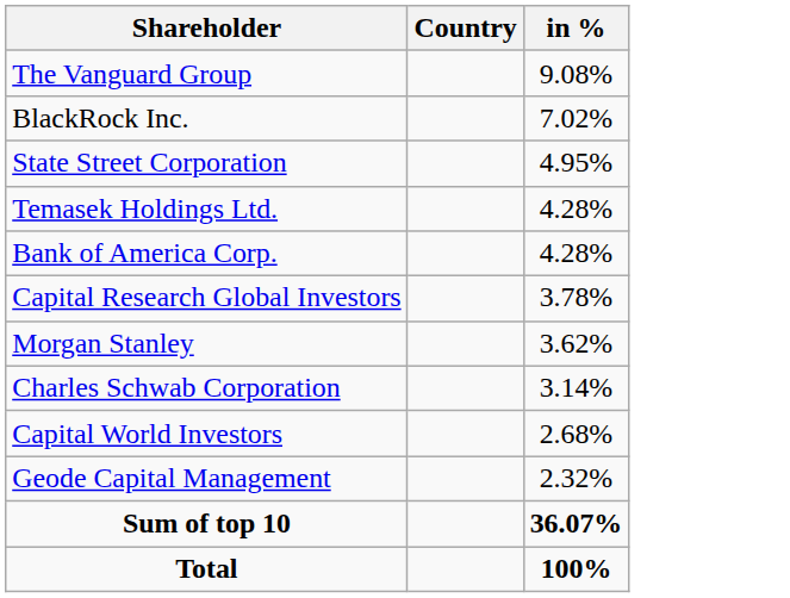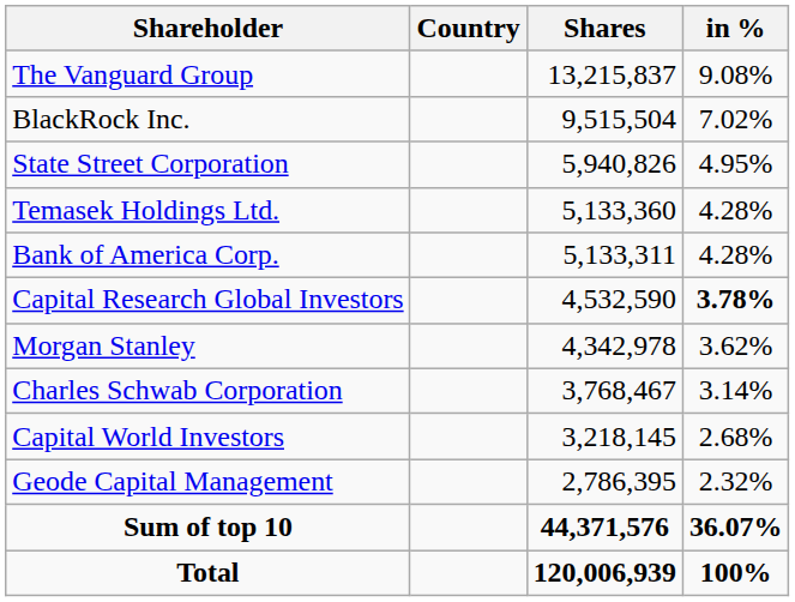 <table class="wikitable" style="text-align:center;">
 <tr>
 <th>Shareholder</th>
 <th>Country</th>
+<th>Shares</th>
 <th>in %</th>
 </tr>
 <tr>
 <td style="text-align:left;"><a href='#'>The Vanguard Group</a></td>
 <td></td>
+<td style="text-align:right;">13,215,837</td>
 <td>9.08%</td>
 </tr>
 <tr>
 <td style="text-align:left;">BlackRock Inc.</td>
 <td></td>
+<td style="text-align:right;">9,515,504</td>
 <td>7.02%</td>
 </tr>
 <tr>
 <td style="text-align:left;"><a href='#'>State Street Corporation</a></td>
 <td></td>
+<td style="text-align:right;">5,940,826</td>
 <td>4.95%</td>
 </tr>
 <tr>
 <td style="text-align:left;"><a href='#'>Temasek Holdings Ltd.</a></td>
 <td></td>
+<td style="text-align:right;">5,133,360</td>
 <td>4.28%</td>
 </tr>
 <tr>
 <td style="text-align:left;"><a href='#'>Bank of America Corp.</a></td>
 <td></td>
+<td style="text-align:right;">5,133,311</td>
 <td>4.28%</td>
 </tr>
 <tr>
 <td style="text-align:left;"><a href='#'>Capital Research Global Investors</a></td>
 <td></td>
-<td>3.78%</td>
+<td style="text-align:right;">4,532,590</td>
+<td><strong>3.78%</strong></td>
 </tr>
 <tr>
 <td style="text-align:left;"><a href='#'>Morgan Stanley</a></td>
 <td></td>
+<td style="text-align:right;">4,342,978</td>
 <td>3.62%</td>
 </tr>
 <tr>
 <td style="text-align:left;"><a href='#'>Charles Schwab Corporation</a></td>
 <td></td>
+<td style="text-align:right;">3,768,467</td>
 <td>3.14%</td>
 </tr>
 <tr>
 <td style="text-align:left;"><a href='#'>Capital World Investors</a></td>
 <td></td>
+<td style="text-align:right;">3,218,145</td>
 <td>2.68%</td>
 </tr>
 <tr>
 <td style="text-align:left;"><a href='#'>Geode Capital Management</a></td>
 <td></td>
+<td style="text-align:right;">2,786,395</td>
 <td>2.32%</td>
 </tr>
 <tr>
 <td><strong>Sum of top 10</strong></td>
 <td></td>
+<td><strong>44,371,576</strong></td>
 <td><strong>36.07%</strong></td>
 </tr>
 <tr>
 <td><strong>Total</strong></td>
 <td></td>
+<td><strong>120,006,939</strong></td>
 <td><strong>100%</strong></td>
 </tr>
 </table>
